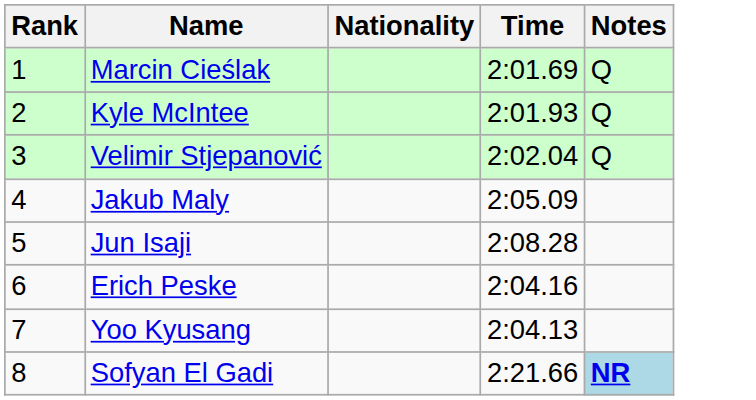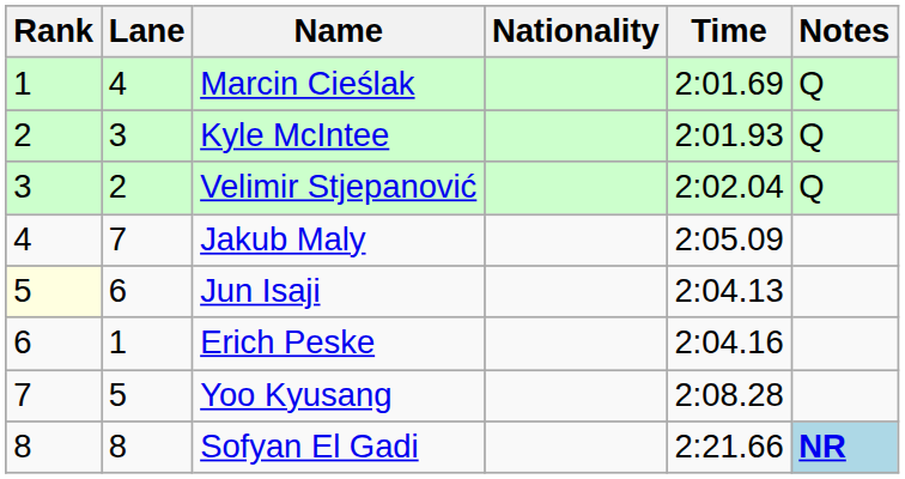 <table class="wikitable">
 <tr>
 <th>Rank</th>
+<th>Lane</th>
 <th>Name</th>
 <th>Nationality</th>
 <th>Time</th>
 <th>Notes</th>
 </tr>
 <tr bgcolor=ccffcc>
 <td>1</td>
+<td>4</td>
 <td><a href='#'>Marcin Cieślak</a></td>
 <td></td>
 <td>2:01.69</td>
 <td>Q</td>
 </tr>
 <tr bgcolor=ccffcc>
 <td>2</td>
+<td>3</td>
 <td><a href='#'>Kyle McIntee</a></td>
 <td></td>
 <td>2:01.93</td>
 <td>Q</td>
 </tr>
 <tr bgcolor=ccffcc>
 <td>3</td>
+<td>2</td>
 <td><a href='#'>Velimir Stjepanović</a></td>
 <td></td>
 <td>2:02.04</td>
 <td>Q</td>
 </tr>
 <tr>
 <td>4</td>
+<td>7</td>
 <td><a href='#'>Jakub Maly</a></td>
 <td></td>
 <td>2:05.09</td>
 <td></td>
 </tr>
 <tr>
-<td>5</td>
+<td style="background: lightyellow;">5</td>
+<td>6</td>
 <td><a href='#'>Jun Isaji</a></td>
 <td></td>
-<td>2:08.28</td>
+<td>2:04.13</td>
 <td></td>
 </tr>
 <tr>
 <td>6</td>
+<td>1</td>
 <td><a href='#'>Erich Peske</a></td>
 <td></td>
 <td>2:04.16</td>
 <td></td>
 </tr>
 <tr>
 <td>7</td>
+<td>5</td>
 <td><a href='#'>Yoo Kyusang</a></td>
 <td></td>
-<td>2:04.13</td>
+<td>2:08.28</td>
 <td></td>
 </tr>
 <tr>
+<td>8</td>
 <td>8</td>
 <td><a href='#'>Sofyan El Gadi</a></td>
 <td></td>
 <td>2:21.66</td>
 <td style="background: lightblue;"><strong><a href='#'>NR</a></strong></td>
 </tr>
 </table>
